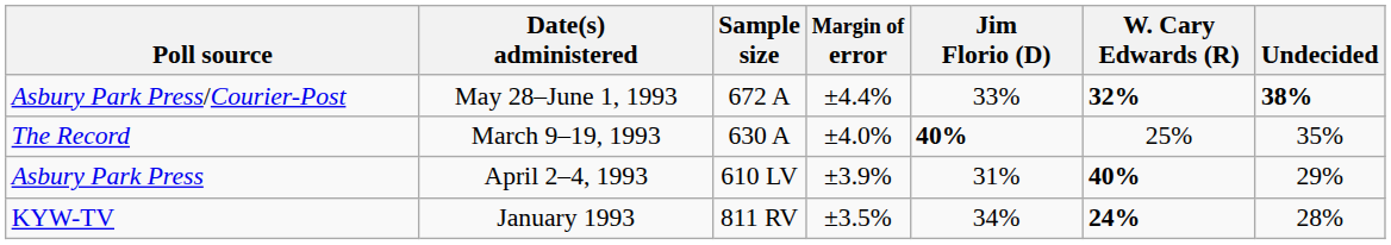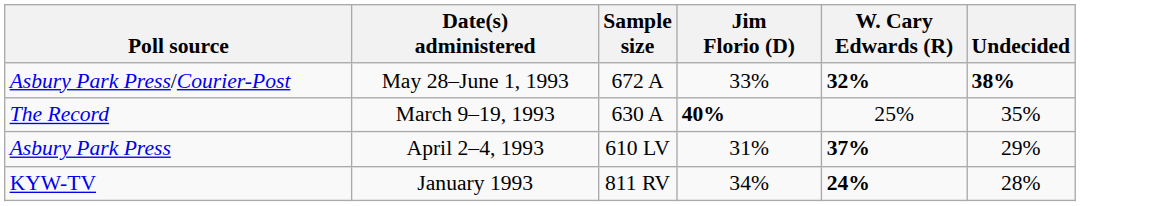 <table class="wikitable">
 <tr valign= bottom>
 <th style="width:250px;">Poll source</th>
 <th style="width:175px;">Date(s)<br>administered</th>
 <th class=small>Sample<br>size</th>
-<th><small>Margin of</small><br>error</th>
 <th style="width:100px;">Jim<br>Florio (D)</th>
 <th style="width:100px;">W. Cary<br>Edwards (R)</th>
 <th style="width:40px;">Undecided</th>
 </tr>
 <tr>
 <td><em><a href='#'>Asbury Park Press</a></em>/<em><a href='#'>Courier-Post</a></em></td>
 <td align=center>May 28–June 1, 1993</td>
 <td align=center>672 A</td>
-<td align=center>±4.4%</td>
 <td align=center>33%</td>
 <td><strong>32%</strong></td>
 <td><strong>38%</strong></td>
 </tr>
 <tr>
 <td><em><a href='#'>The Record</a></em></td>
 <td align=center>March 9–19, 1993</td>
 <td align=center>630 A</td>
-<td align=center>±4.0%</td>
 <td><strong>40%</strong></td>
 <td align=center>25%</td>
 <td align=center>35%</td>
 </tr>
 <tr>
 <td><em><a href='#'>Asbury Park Press</a></em></td>
 <td align=center>April 2–4, 1993</td>
 <td align=center>610 LV</td>
-<td align=center>±3.9%</td>
 <td align=center>31%</td>
-<td><strong>40%</strong></td>
+<td><strong>37%</strong></td>
 <td align=center>29%</td>
 </tr>
 <tr>
 <td><a href='#'>KYW-TV</a></td>
 <td align=center>January 1993</td>
 <td align=center>811 RV</td>
-<td align=center>±3.5%</td>
 <td align=center>34%</td>
 <td><strong>24%</strong></td>
 <td align=center>28%</td>
 </tr>
 </table>
